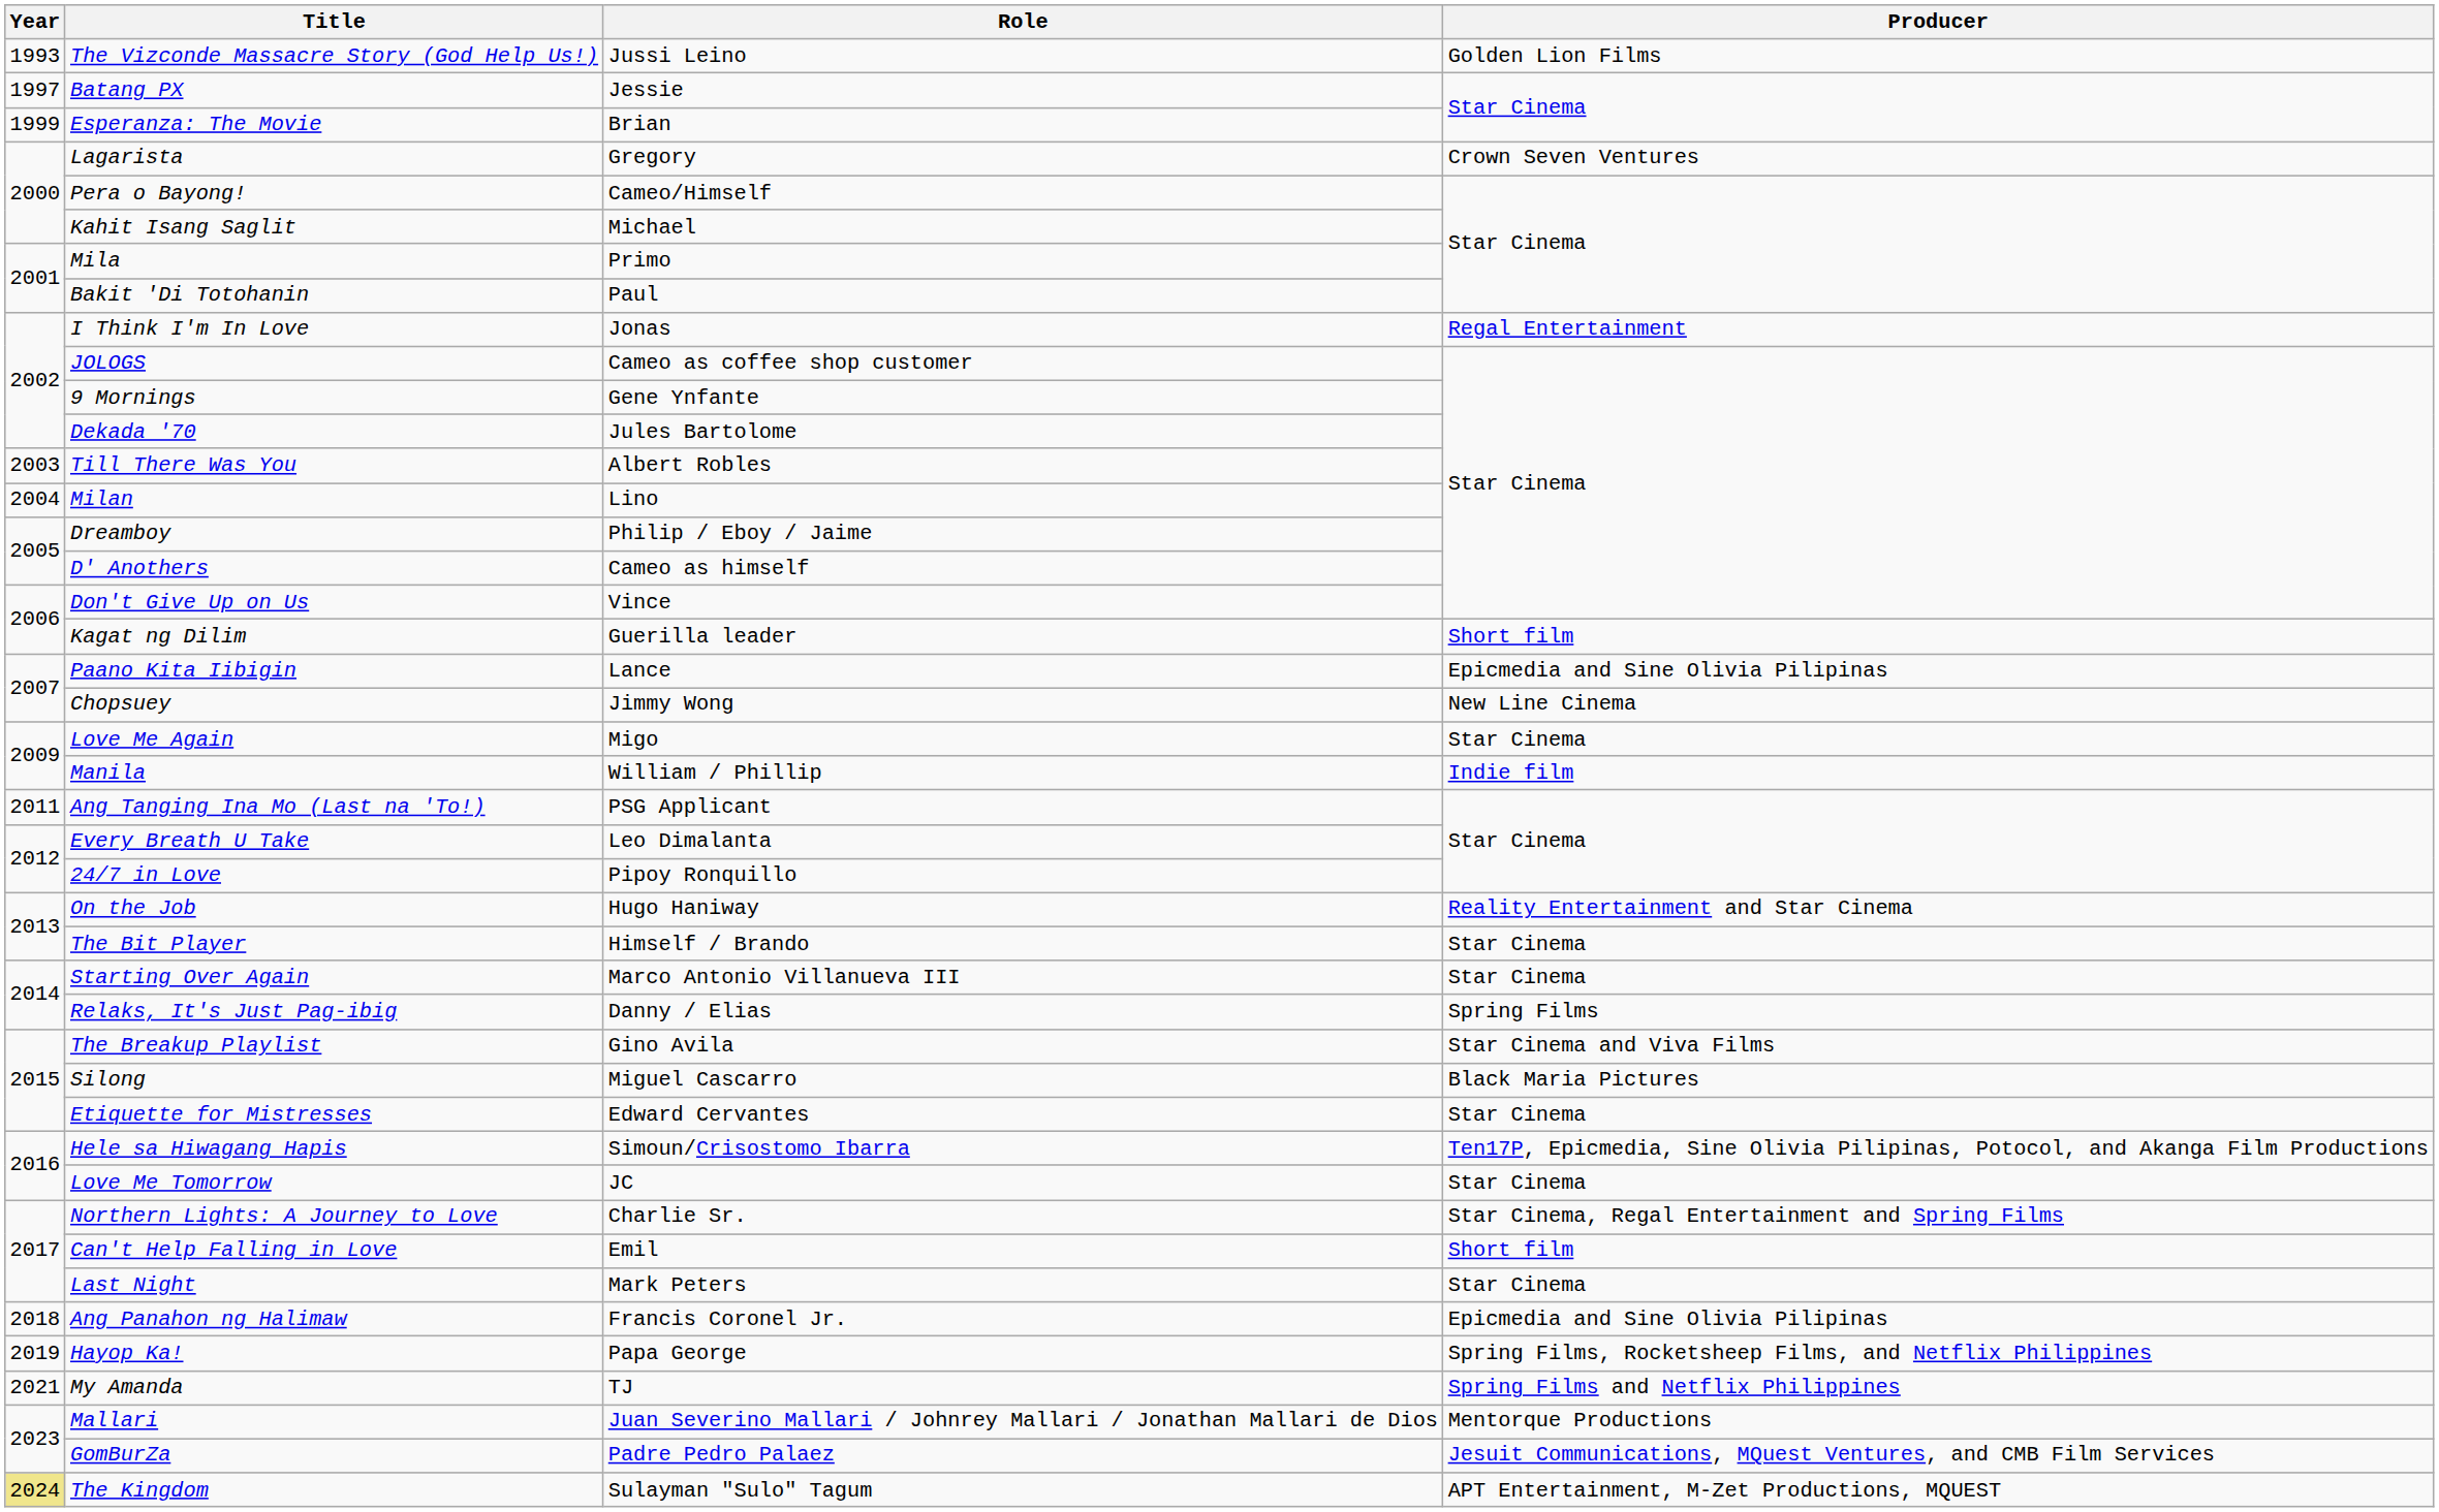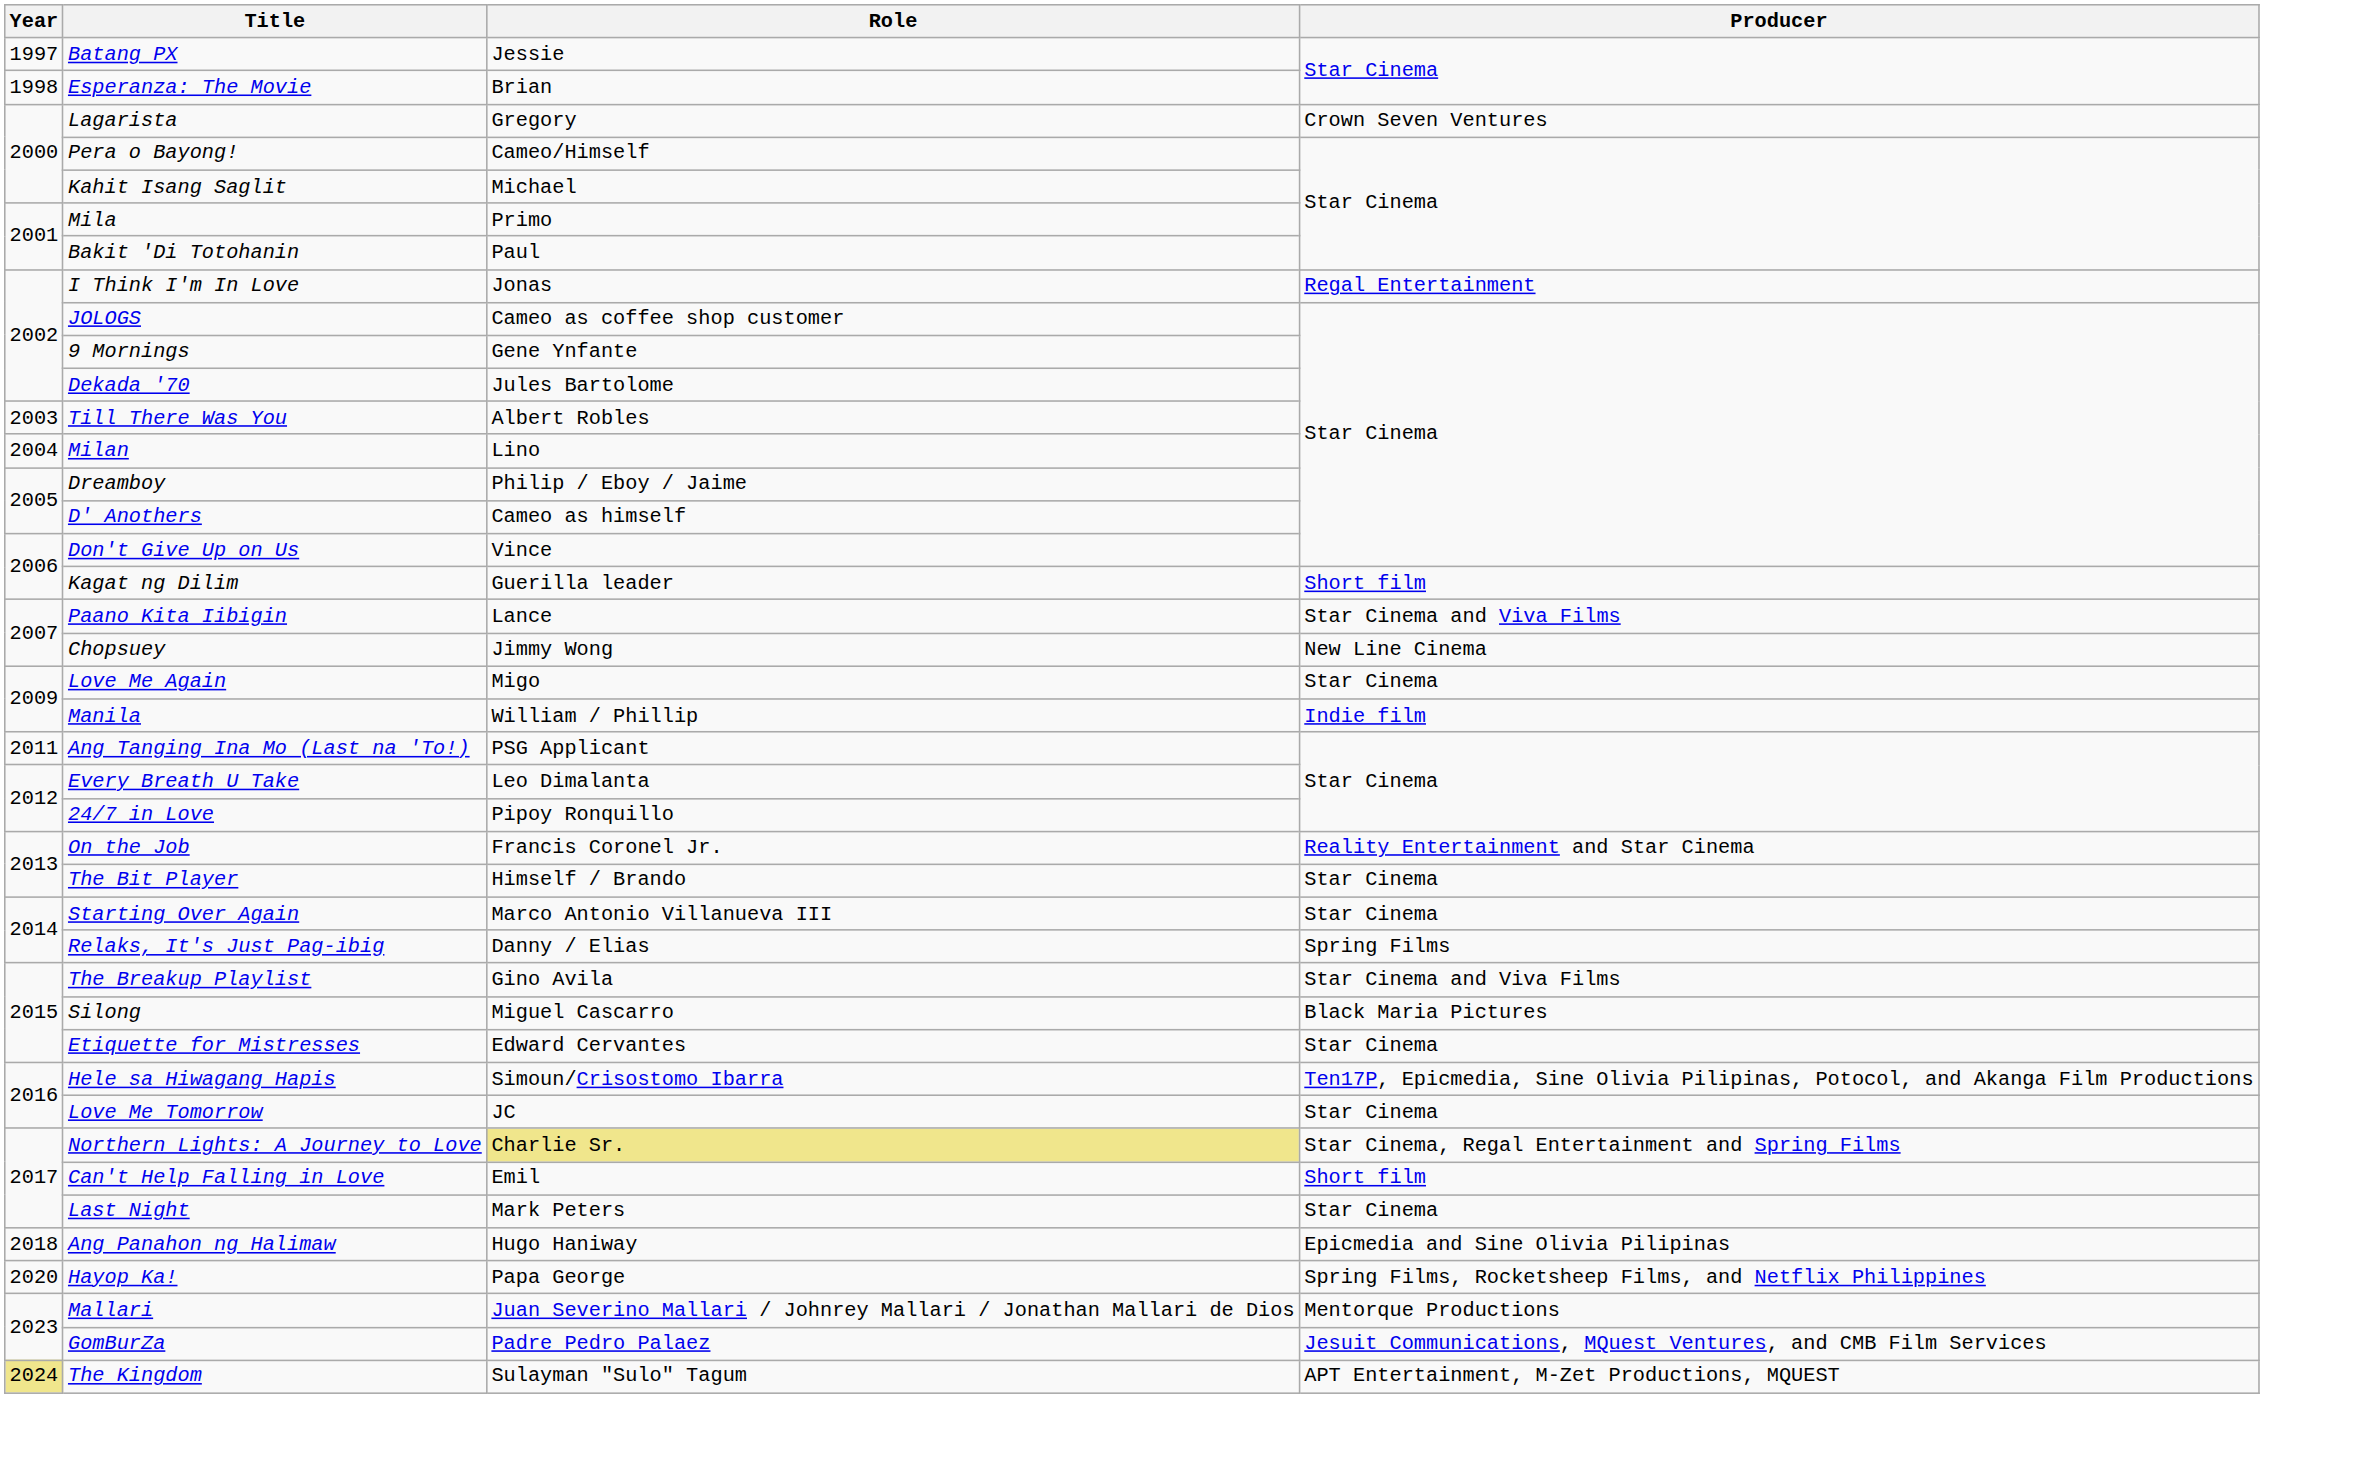 <table class="wikitable sortable">
 <tr>
 <th>Year</th>
 <th>Title</th>
 <th>Role</th>
 <th>Producer</th>
 </tr>
 <tr>
-<td>1993</td>
-<td><em><a href='#'>The Vizconde Massacre Story (God Help Us!)</a></em></td>
-<td>Jussi Leino</td>
-<td>Golden Lion Films</td>
-</tr>
-<tr>
 <td>1997</td>
 <td><em><a href='#'>Batang PX</a></em></td>
 <td>Jessie</td>
 <td rowspan=2><a href='#'>Star Cinema</a></td>
 </tr>
 <tr>
-<td>1999</td>
+<td>1998</td>
 <td><em><a href='#'>Esperanza: The Movie</a></em></td>
 <td>Brian</td>
 </tr>
 <tr>
 <td rowspan=3>2000</td>
 <td><em>Lagarista</em></td>
 <td>Gregory</td>
 <td>Crown Seven Ventures</td>
 </tr>
 <tr>
 <td><em>Pera o Bayong!</em></td>
 <td>Cameo/Himself</td>
 <td rowspan=4>Star Cinema</td>
 </tr>
 <tr>
 <td><em>Kahit Isang Saglit</em></td>
 <td>Michael</td>
 </tr>
 <tr>
 <td rowspan=2>2001</td>
 <td><em>Mila</em></td>
 <td>Primo</td>
 </tr>
 <tr>
 <td><em>Bakit 'Di Totohanin</em></td>
 <td>Paul</td>
 </tr>
 <tr>
 <td rowspan=4>2002</td>
 <td><em>I Think I'm In Love</em></td>
 <td>Jonas</td>
 <td><a href='#'>Regal Entertainment</a></td>
 </tr>
 <tr>
 <td><em><a href='#'>JOLOGS</a></em></td>
 <td>Cameo as coffee shop customer</td>
 <td rowspan=8>Star Cinema</td>
 </tr>
 <tr>
 <td><em>9 Mornings</em></td>
 <td>Gene Ynfante</td>
 </tr>
 <tr>
 <td><em><a href='#'>Dekada '70</a></em></td>
 <td>Jules Bartolome</td>
 </tr>
 <tr>
 <td>2003</td>
 <td><em><a href='#'>Till There Was You</a></em></td>
 <td>Albert Robles</td>
 </tr>
 <tr>
 <td>2004</td>
 <td><em><a href='#'>Milan</a></em></td>
 <td>Lino</td>
 </tr>
 <tr>
 <td rowspan=2>2005</td>
 <td><em>Dreamboy</em></td>
 <td>Philip / Eboy / Jaime</td>
 </tr>
 <tr>
 <td><em><a href='#'>D' Anothers</a></em></td>
 <td>Cameo as himself</td>
 </tr>
 <tr>
 <td rowspan=2>2006</td>
 <td><em><a href='#'>Don't Give Up on Us</a></em></td>
 <td>Vince</td>
 </tr>
 <tr>
 <td><em>Kagat ng Dilim</em></td>
 <td>Guerilla leader</td>
 <td><a href='#'>Short film</a></td>
 </tr>
 <tr>
 <td rowspan=2>2007</td>
 <td><em><a href='#'>Paano Kita Iibigin</a></em></td>
 <td>Lance</td>
-<td>Epicmedia and Sine Olivia Pilipinas</td>
+<td>Star Cinema and <a href='#'>Viva Films</a></td>
 </tr>
 <tr>
 <td><em>Chopsuey</em></td>
 <td>Jimmy Wong</td>
 <td>New Line Cinema</td>
 </tr>
 <tr>
 <td rowspan=2>2009</td>
 <td><em><a href='#'>Love Me Again</a></em></td>
 <td>Migo</td>
 <td>Star Cinema</td>
 </tr>
 <tr>
 <td><em><a href='#'>Manila</a></em></td>
 <td>William / Phillip</td>
 <td><a href='#'>Indie film</a></td>
 </tr>
 <tr>
 <td>2011</td>
 <td><em><a href='#'>Ang Tanging Ina Mo (Last na 'To!)</a></em></td>
 <td>PSG Applicant</td>
 <td rowspan=3>Star Cinema</td>
 </tr>
 <tr>
 <td rowspan=2>2012</td>
 <td><em><a href='#'>Every Breath U Take</a></em></td>
 <td>Leo Dimalanta</td>
 </tr>
 <tr>
 <td><em><a href='#'>24/7 in Love</a></em></td>
 <td>Pipoy Ronquillo</td>
 </tr>
 <tr>
 <td rowspan=2>2013</td>
 <td><em><a href='#'>On the Job</a></em></td>
-<td>Hugo Haniway</td>
+<td>Francis Coronel Jr.</td>
 <td><a href='#'>Reality Entertainment</a> and Star Cinema</td>
 </tr>
 <tr>
 <td><em><a href='#'>The Bit Player</a></em></td>
 <td>Himself / Brando</td>
 <td>Star Cinema</td>
 </tr>
 <tr>
 <td rowspan=2>2014</td>
 <td><em><a href='#'>Starting Over Again</a></em></td>
 <td>Marco Antonio Villanueva III</td>
 <td>Star Cinema</td>
 </tr>
 <tr>
 <td><em><a href='#'>Relaks, It's Just Pag-ibig</a></em></td>
 <td>Danny / Elias</td>
 <td>Spring Films</td>
 </tr>
 <tr>
 <td rowspan=3>2015</td>
 <td><em><a href='#'>The Breakup Playlist</a></em></td>
 <td>Gino Avila</td>
 <td>Star Cinema and Viva Films</td>
 </tr>
 <tr>
 <td><em>Silong</em></td>
 <td>Miguel Cascarro</td>
 <td>Black Maria Pictures</td>
 </tr>
 <tr>
 <td><em><a href='#'>Etiquette for Mistresses</a></em></td>
 <td>Edward Cervantes</td>
 <td>Star Cinema</td>
 </tr>
 <tr>
 <td rowspan="2">2016</td>
 <td><em><a href='#'>Hele sa Hiwagang Hapis</a></em></td>
 <td>Simoun/<a href='#'>Crisostomo Ibarra</a></td>
 <td><a href='#'>Ten17P</a>, Epicmedia, Sine Olivia Pilipinas, Potocol, and Akanga Film Productions</td>
 </tr>
 <tr>
 <td><em><a href='#'>Love Me Tomorrow</a></em></td>
 <td>JC</td>
 <td>Star Cinema</td>
 </tr>
 <tr>
 <td rowspan="3">2017</td>
 <td><em><a href='#'>Northern Lights: A Journey to Love</a></em></td>
-<td>Charlie Sr.</td>
+<td style="background: khaki;">Charlie Sr.</td>
 <td>Star Cinema, Regal Entertainment and <a href='#'>Spring Films</a></td>
 </tr>
 <tr>
 <td><em><a href='#'>Can't Help Falling in Love</a></em></td>
 <td>Emil</td>
 <td><a href='#'>Short film</a></td>
 </tr>
 <tr>
 <td><em><a href='#'>Last Night</a></em></td>
 <td>Mark Peters</td>
 <td>Star Cinema</td>
 </tr>
 <tr>
 <td>2018</td>
 <td><em><a href='#'>Ang Panahon ng Halimaw</a></em></td>
-<td>Francis Coronel Jr.</td>
+<td>Hugo Haniway</td>
 <td>Epicmedia and Sine Olivia Pilipinas</td>
 </tr>
 <tr>
-<td>2019</td>
+<td>2020</td>
 <td><em><a href='#'>Hayop Ka!</a></em></td>
 <td>Papa George</td>
 <td>Spring Films, Rocketsheep Films, and <a href='#'>Netflix Philippines</a></td>
-</tr>
-<tr>
-<td>2021</td>
-<td><em>My Amanda</em></td>
-<td>TJ</td>
-<td><a href='#'>Spring Films</a> and <a href='#'>Netflix Philippines</a></td>
 </tr>
 <tr>
 <td rowspan=2>2023</td>
 <td><em><a href='#'>Mallari</a></em></td>
 <td><a href='#'>Juan Severino Mallari</a> / Johnrey Mallari / Jonathan Mallari de Dios</td>
 <td>Mentorque Productions</td>
 </tr>
 <tr>
 <td><em><a href='#'>GomBurZa</a></em></td>
 <td><a href='#'>Padre Pedro Palaez</a></td>
 <td><a href='#'>Jesuit Communications</a>, <a href='#'>MQuest Ventures</a>, and CMB Film Services</td>
 </tr>
 <tr>
 <td style="background: khaki;">2024</td>
 <td><em><a href='#'>The Kingdom</a></em></td>
 <td>Sulayman "Sulo" Tagum</td>
 <td>APT Entertainment, M-Zet Productions, MQUEST</td>
 </tr>
 </table>
